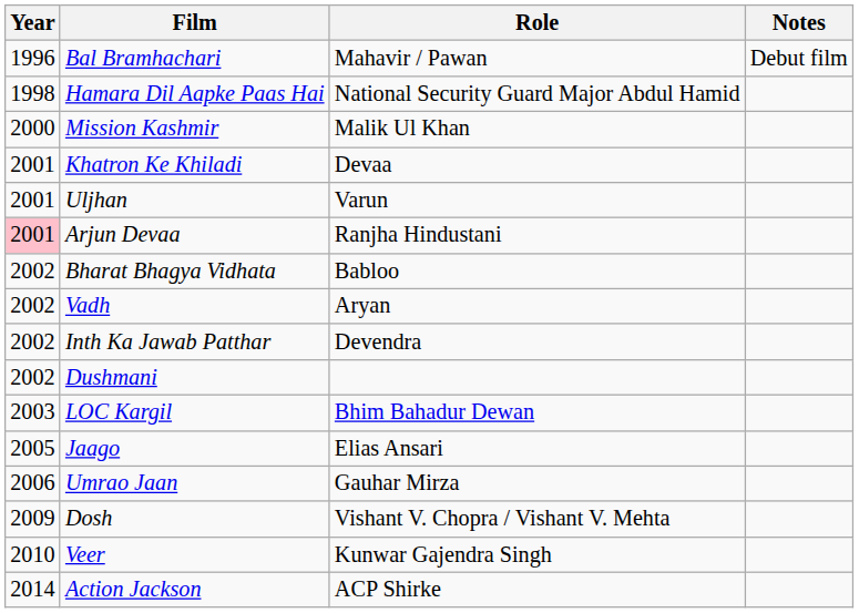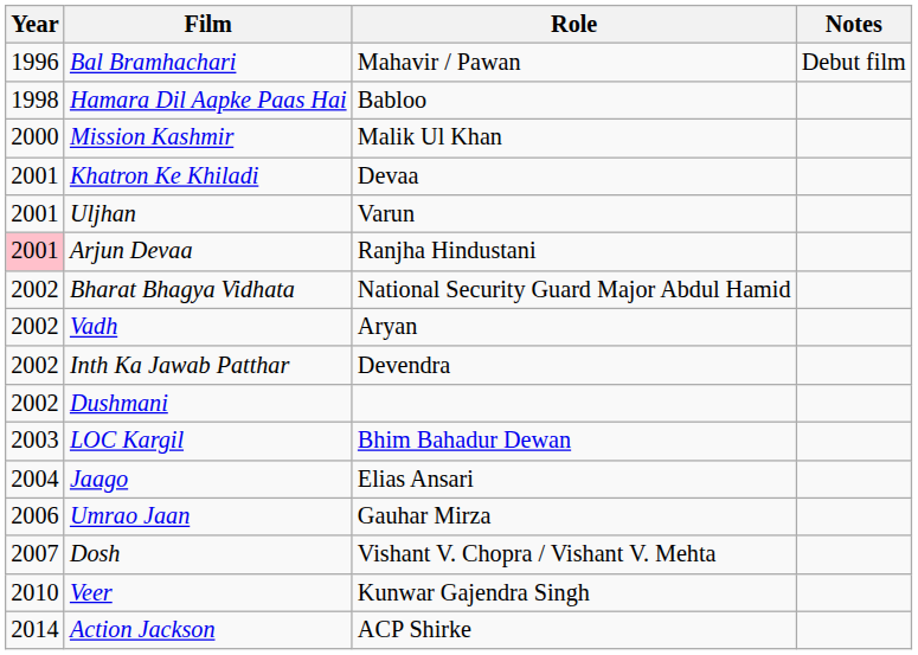 <table class="wikitable sortable">
 <tr>
 <th>Year</th>
 <th>Film</th>
 <th>Role</th>
 <th>Notes</th>
 </tr>
 <tr>
 <td>1996</td>
 <td><em><a href='#'>Bal Bramhachari</a></em></td>
 <td>Mahavir / Pawan</td>
 <td>Debut film</td>
 </tr>
 <tr>
 <td>1998</td>
 <td><em><a href='#'>Hamara Dil Aapke Paas Hai</a></em></td>
-<td>National Security Guard Major Abdul Hamid</td>
+<td>Babloo</td>
 <td></td>
 </tr>
 <tr>
 <td>2000</td>
 <td><em><a href='#'>Mission Kashmir</a></em></td>
 <td>Malik Ul Khan</td>
 <td></td>
 </tr>
 <tr>
 <td>2001</td>
 <td><em><a href='#'>Khatron Ke Khiladi</a></em></td>
 <td>Devaa</td>
 <td></td>
 </tr>
 <tr>
 <td>2001</td>
 <td><em>Uljhan</em></td>
 <td>Varun</td>
 <td></td>
 </tr>
 <tr>
 <td style="background: pink;">2001</td>
 <td><em>Arjun Devaa</em></td>
 <td>Ranjha Hindustani</td>
 <td></td>
 </tr>
 <tr>
 <td>2002</td>
 <td><em>Bharat Bhagya Vidhata</em></td>
-<td>Babloo</td>
+<td>National Security Guard Major Abdul Hamid</td>
 <td></td>
 </tr>
 <tr>
 <td>2002</td>
 <td><em><a href='#'>Vadh</a></em></td>
 <td>Aryan</td>
 <td></td>
 </tr>
 <tr>
 <td>2002</td>
 <td><em>Inth Ka Jawab Patthar</em></td>
 <td>Devendra</td>
 <td></td>
 </tr>
 <tr>
 <td>2002</td>
 <td><em><a href='#'>Dushmani</a></em></td>
 <td></td>
 <td></td>
 </tr>
 <tr>
 <td>2003</td>
 <td><em><a href='#'>LOC Kargil</a></em></td>
 <td><a href='#'>Bhim Bahadur Dewan</a></td>
 <td></td>
 </tr>
 <tr>
-<td>2005</td>
+<td>2004</td>
 <td><em><a href='#'>Jaago</a></em></td>
 <td>Elias Ansari</td>
 <td></td>
 </tr>
 <tr>
 <td>2006</td>
 <td><em><a href='#'>Umrao Jaan</a></em></td>
 <td>Gauhar Mirza</td>
 <td></td>
 </tr>
 <tr>
-<td>2009</td>
+<td>2007</td>
 <td><em>Dosh</em></td>
 <td>Vishant V. Chopra / Vishant V. Mehta</td>
 <td></td>
 </tr>
 <tr>
 <td>2010</td>
 <td><em><a href='#'>Veer</a></em></td>
 <td>Kunwar Gajendra Singh</td>
 <td></td>
 </tr>
 <tr>
 <td>2014</td>
 <td><em><a href='#'>Action Jackson</a></em></td>
 <td>ACP Shirke</td>
 <td></td>
 </tr>
 </table>
